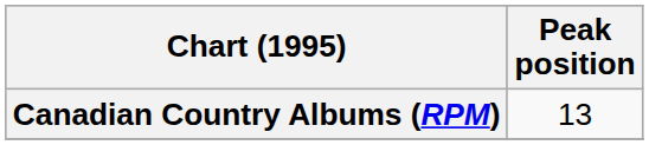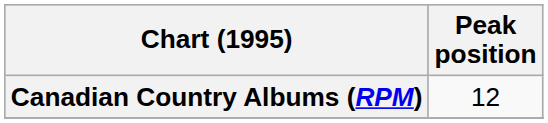 <table class="wikitable sortable plainrowheaders" style="text-align:center">
 <tr>
 <th scope="col">Chart (1995)</th>
 <th scope="col">Peak<br> position</th>
 </tr>
 <tr>
 <th scope="row">Canadian Country Albums (<em><a href='#'>RPM</a></em>)</th>
-<td>13</td>
+<td>12</td>
 </tr>
 <tr>
 </tr>
 <tr>
 </tr>
 </table>
